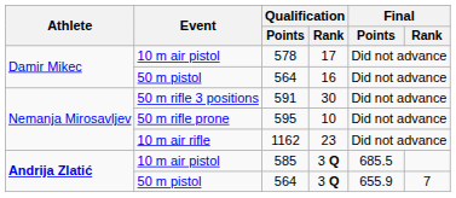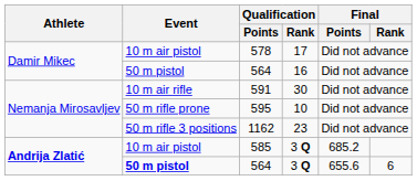 <table class="wikitable" style="font-size:90%">
 <tr>
 <th rowspan=2>Athlete</th>
 <th rowspan=2>Event</th>
 <th colspan=2>Qualification</th>
 <th colspan=2>Final</th>
 </tr>
 <tr style="font-size:95%">
 <th>Points</th>
 <th>Rank</th>
 <th>Points</th>
 <th>Rank</th>
 </tr>
 <tr align=center>
 <td align=left rowspan=2><a href='#'>Damir Mikec</a></td>
 <td align=left><a href='#'>10 m air pistol</a></td>
 <td>578</td>
 <td>17</td>
 <td colspan=2>Did not advance</td>
 </tr>
 <tr align=center>
 <td align=left><a href='#'>50 m pistol</a></td>
 <td>564</td>
 <td>16</td>
 <td colspan=2>Did not advance</td>
 </tr>
 <tr align=center>
 <td align=left rowspan=3><a href='#'>Nemanja Mirosavljev</a></td>
-<td align=left><a href='#'>50 m rifle 3 positions</a></td>
+<td align=left><a href='#'>10 m air rifle</a></td>
 <td>591</td>
 <td>30</td>
 <td colspan=2>Did not advance</td>
 </tr>
 <tr align=center>
 <td align=left><a href='#'>50 m rifle prone</a></td>
 <td>595</td>
 <td>10</td>
 <td colspan=2>Did not advance</td>
 </tr>
 <tr align=center>
-<td align=left><a href='#'>10 m air rifle</a></td>
+<td align=left><a href='#'>50 m rifle 3 positions</a></td>
 <td>1162</td>
 <td>23</td>
 <td colspan=2>Did not advance</td>
 </tr>
 <tr align=center>
 <td align=left rowspan=2><strong><a href='#'>Andrija Zlatić</a></strong></td>
 <td align=left><a href='#'>10 m air pistol</a></td>
 <td>585</td>
 <td>3 <strong>Q</strong></td>
-<td>685.5</td>
+<td>685.2</td>
 <td></td>
 </tr>
 <tr align=center>
-<td align=left><a href='#'>50 m pistol</a></td>
+<td align=left><strong><a href='#'>50 m pistol</a></strong></td>
 <td>564</td>
 <td>3 <strong>Q</strong></td>
-<td>655.9</td>
-<td>7</td>
+<td>655.6</td>
+<td>6</td>
 </tr>
 </table>
